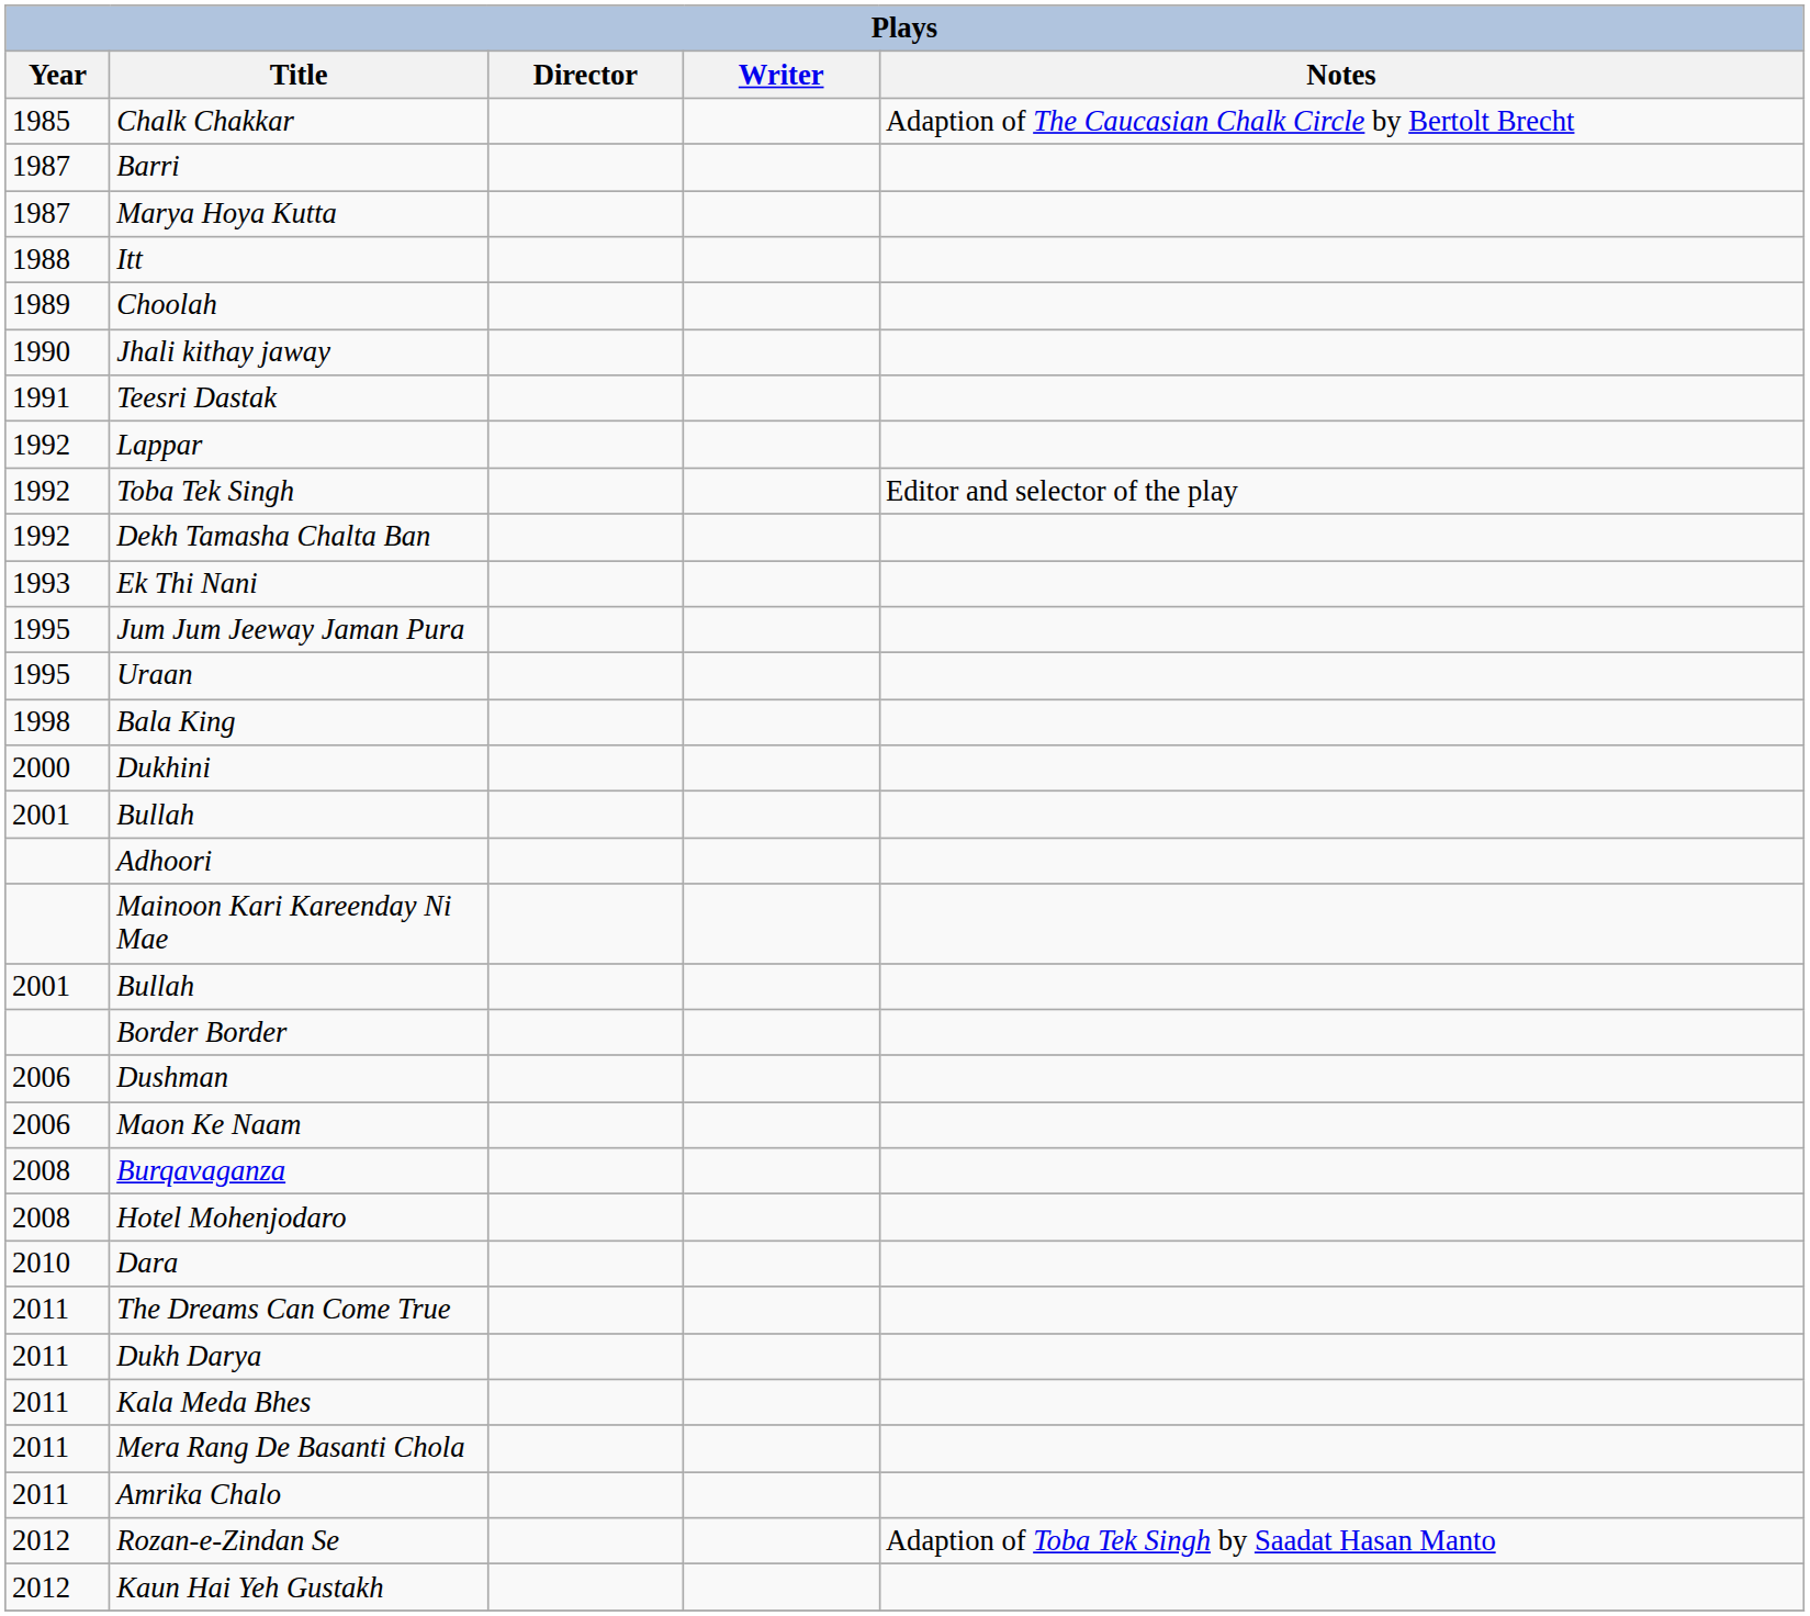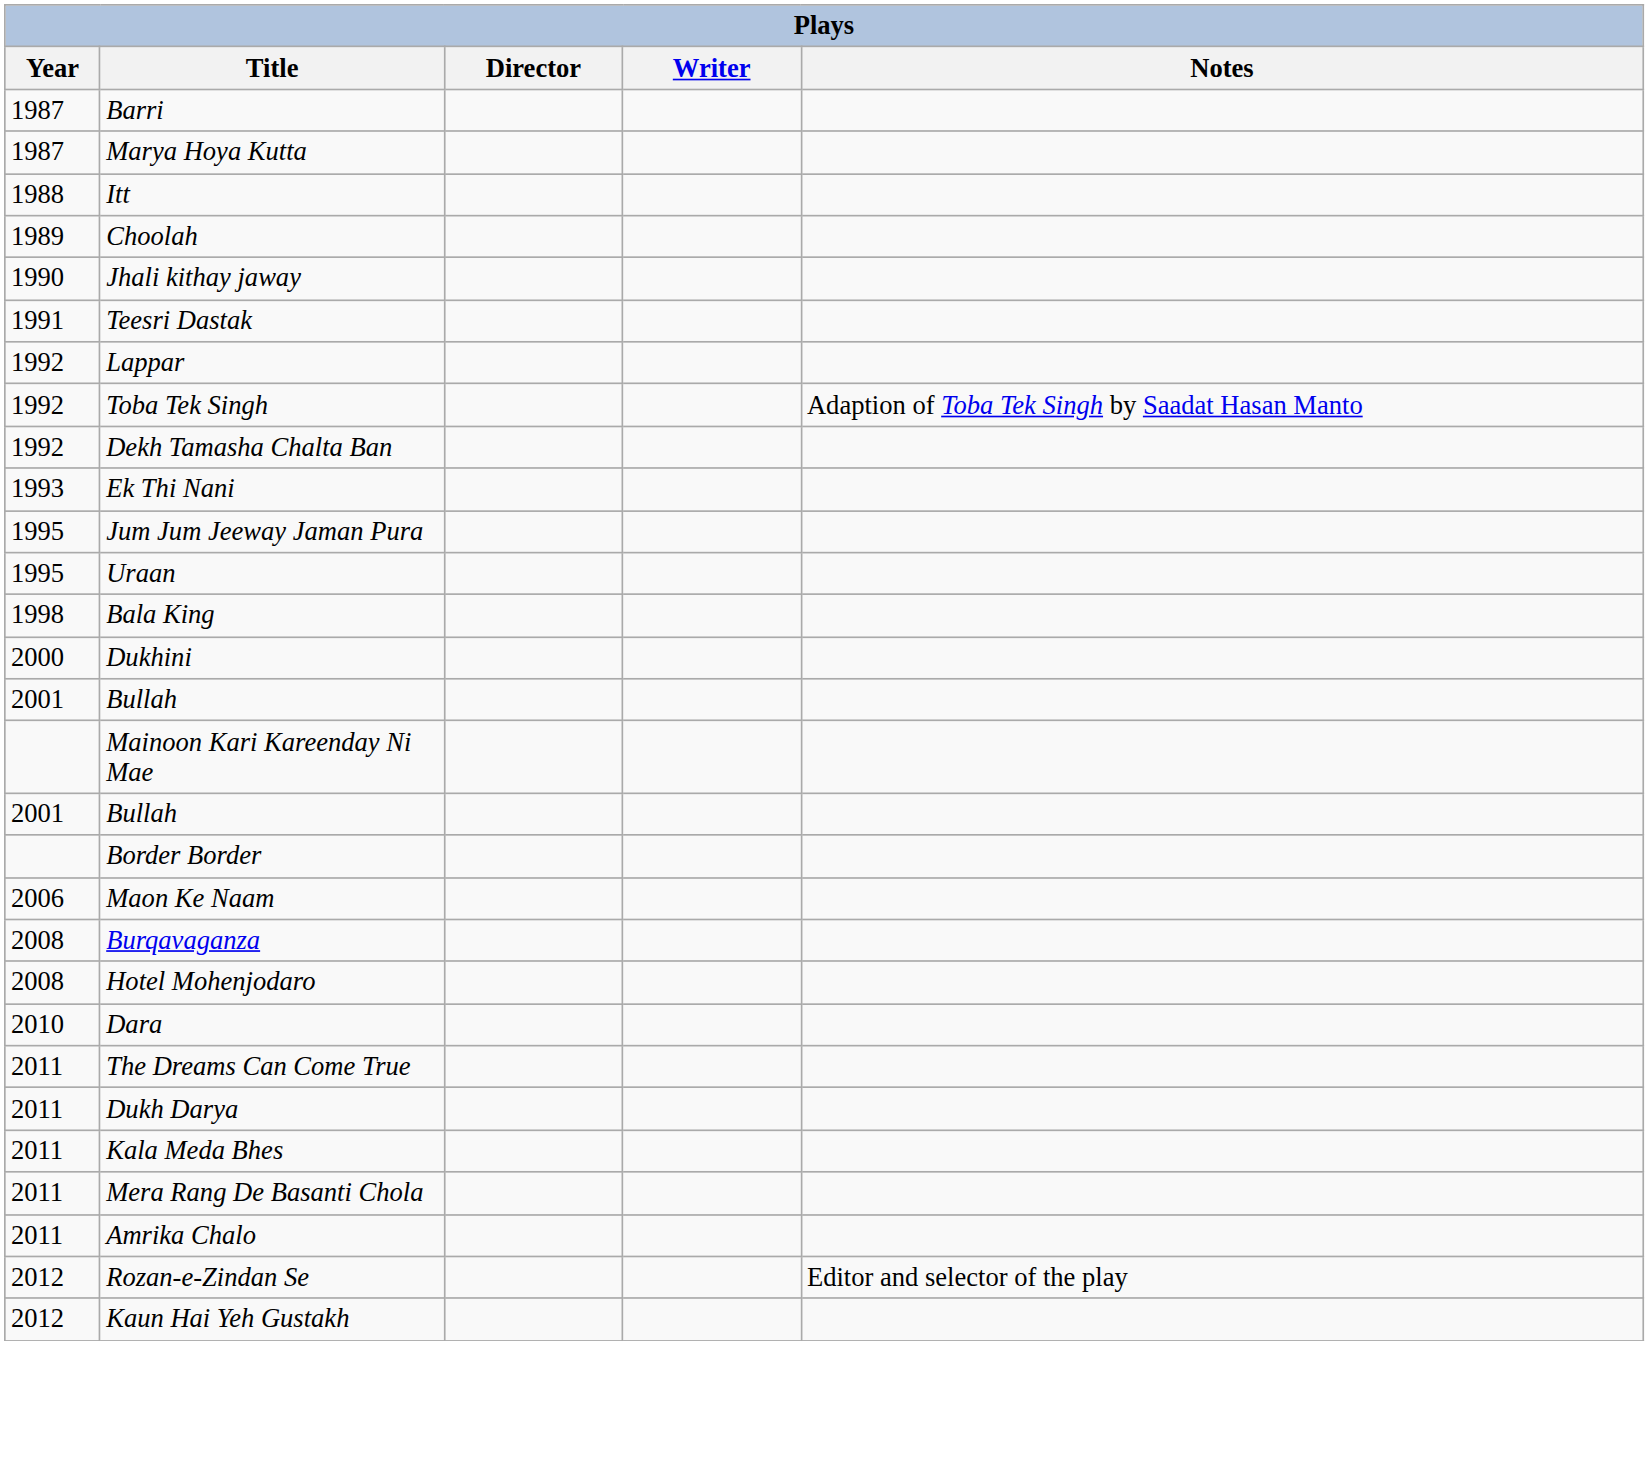 <table class="wikitable sortable">
 <tr>
 <th colspan=5 style="background: LightSteelBlue;">Plays</th>
 </tr>
 <tr>
 <th style="width:50px;">Year</th>
 <th style="width:200px;">Title</th>
 <th style="width:100px;">Director</th>
 <th style="width:100px;"><a href='#'>Writer</a></th>
 <th class="unsortable" style="width:500px;">Notes</th>
-</tr>
-<tr>
-<td>1985</td>
-<td><em>Chalk Chakkar</em></td>
-<td></td>
-<td></td>
-<td>Adaption of <em><a href='#'>The Caucasian Chalk Circle</a></em> by <a href='#'>Bertolt Brecht</a></td>
 </tr>
 <tr>
 <td>1987</td>
 <td><em>Barri</em></td>
 <td></td>
 <td></td>
 <td></td>
 </tr>
 <tr>
 <td>1987</td>
 <td><em>Marya Hoya Kutta</em></td>
 <td></td>
 <td></td>
 <td></td>
 </tr>
 <tr>
 <td>1988</td>
 <td><em>Itt</em></td>
 <td></td>
 <td></td>
 <td></td>
 </tr>
 <tr>
 <td>1989</td>
 <td><em>Choolah</em></td>
 <td></td>
 <td></td>
 <td></td>
 </tr>
 <tr>
 <td>1990</td>
 <td><em>Jhali kithay jaway</em></td>
 <td></td>
 <td></td>
 <td></td>
 </tr>
 <tr>
 <td>1991</td>
 <td><em>Teesri Dastak</em></td>
 <td></td>
 <td></td>
 <td></td>
 </tr>
 <tr>
 <td>1992</td>
 <td><em>Lappar</em></td>
 <td></td>
 <td></td>
 <td></td>
 </tr>
 <tr>
 <td>1992</td>
 <td><em>Toba Tek Singh</em></td>
 <td></td>
 <td></td>
-<td>Editor and selector of the play</td>
+<td>Adaption of <em><a href='#'>Toba Tek Singh</a></em> by <a href='#'>Saadat Hasan Manto</a></td>
 </tr>
 <tr>
 <td>1992</td>
 <td><em>Dekh Tamasha Chalta Ban</em></td>
 <td></td>
 <td></td>
 <td></td>
 </tr>
 <tr>
 <td>1993</td>
 <td><em>Ek Thi Nani</em></td>
 <td></td>
 <td></td>
 <td></td>
 </tr>
 <tr>
 <td>1995</td>
 <td><em>Jum Jum Jeeway Jaman Pura</em></td>
 <td></td>
 <td></td>
 <td></td>
 </tr>
 <tr>
 <td>1995</td>
 <td><em>Uraan</em></td>
 <td></td>
 <td></td>
 <td></td>
 </tr>
 <tr>
 <td>1998</td>
 <td><em>Bala King</em></td>
 <td></td>
 <td></td>
 <td></td>
 </tr>
 <tr>
 <td>2000</td>
 <td><em>Dukhini</em></td>
 <td></td>
 <td></td>
 <td></td>
 </tr>
 <tr>
 <td>2001</td>
 <td><em>Bullah</em></td>
 <td></td>
 <td></td>
 <td></td>
 </tr>
 <tr>
 <td></td>
-<td><em>Adhoori</em></td>
-<td></td>
-<td></td>
-<td></td>
-</tr>
-<tr>
-<td></td>
 <td><em>Mainoon Kari Kareenday Ni Mae</em></td>
 <td></td>
 <td></td>
 <td></td>
 </tr>
 <tr>
 <td>2001</td>
 <td><em>Bullah</em></td>
 <td></td>
 <td></td>
 <td></td>
 </tr>
 <tr>
 <td></td>
 <td><em>Border Border</em></td>
-<td></td>
-<td></td>
-<td></td>
-</tr>
-<tr>
-<td>2006</td>
-<td><em>Dushman</em></td>
 <td></td>
 <td></td>
 <td></td>
 </tr>
 <tr>
 <td>2006</td>
 <td><em>Maon Ke Naam</em></td>
 <td></td>
 <td></td>
 <td></td>
 </tr>
 <tr>
 <td>2008</td>
 <td><em><a href='#'>Burqavaganza</a></em></td>
 <td></td>
 <td></td>
 <td></td>
 </tr>
 <tr>
 <td>2008</td>
 <td><em>Hotel Mohenjodaro</em></td>
 <td></td>
 <td></td>
 <td></td>
 </tr>
 <tr>
 <td>2010</td>
 <td><em>Dara</em></td>
 <td></td>
 <td></td>
 <td></td>
 </tr>
 <tr>
 <td>2011</td>
 <td><em>The Dreams Can Come True</em></td>
 <td></td>
 <td></td>
 <td></td>
 </tr>
 <tr>
 <td>2011</td>
 <td><em>Dukh Darya</em></td>
 <td></td>
 <td></td>
 <td></td>
 </tr>
 <tr>
 <td>2011</td>
 <td><em>Kala Meda Bhes</em></td>
 <td></td>
 <td></td>
 <td></td>
 </tr>
 <tr>
 <td>2011</td>
 <td><em>Mera Rang De Basanti Chola</em></td>
 <td></td>
 <td></td>
 <td></td>
 </tr>
 <tr>
 <td>2011</td>
 <td><em>Amrika Chalo</em></td>
 <td></td>
 <td></td>
 <td></td>
 </tr>
 <tr>
 <td>2012</td>
 <td><em>Rozan-e-Zindan Se</em></td>
 <td></td>
 <td></td>
-<td>Adaption of <em><a href='#'>Toba Tek Singh</a></em> by <a href='#'>Saadat Hasan Manto</a></td>
+<td>Editor and selector of the play</td>
 </tr>
 <tr>
 <td>2012</td>
 <td><em>Kaun Hai Yeh Gustakh</em></td>
 <td></td>
 <td></td>
 <td></td>
 </tr>
 <tr>
 </tr>
 </table>
